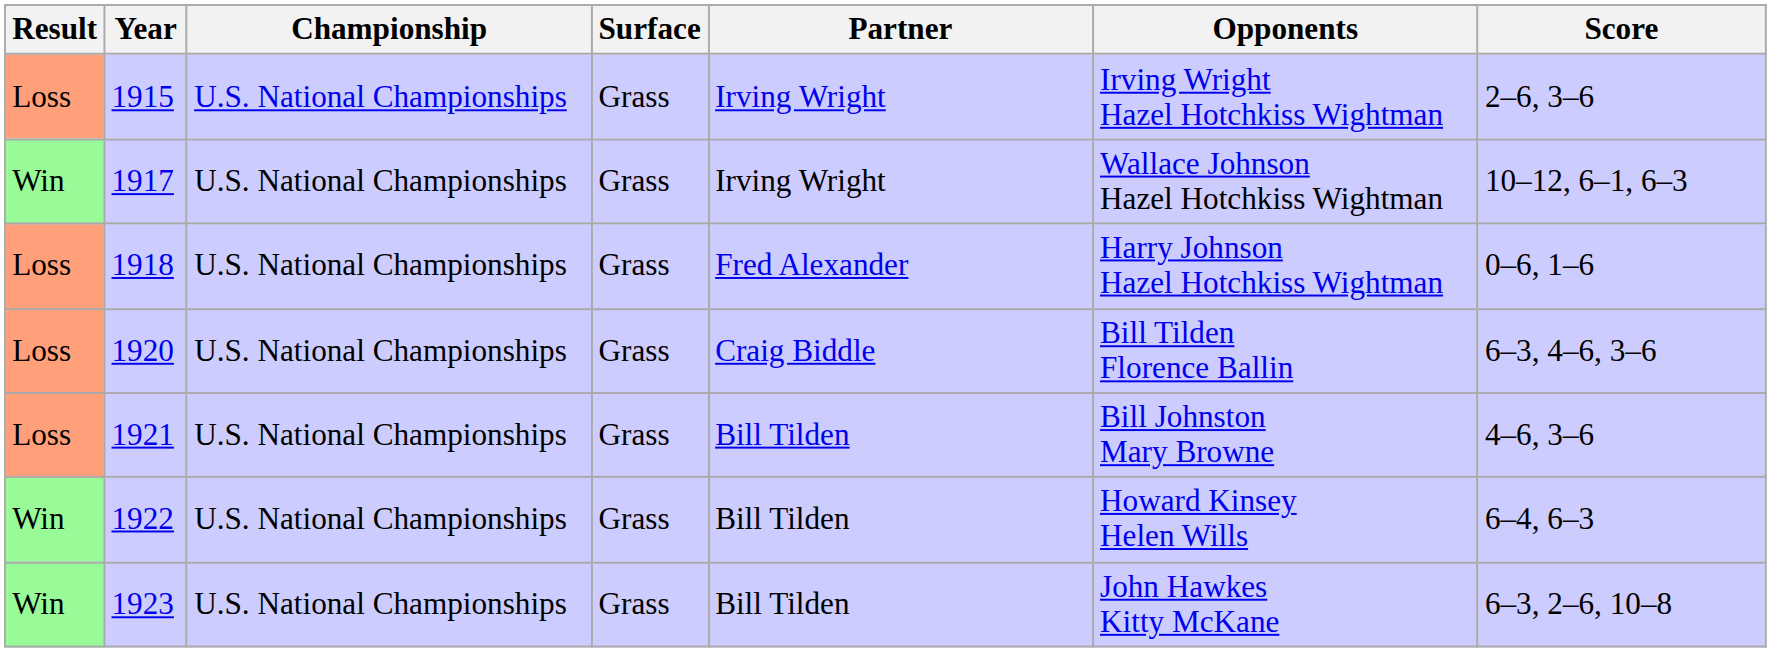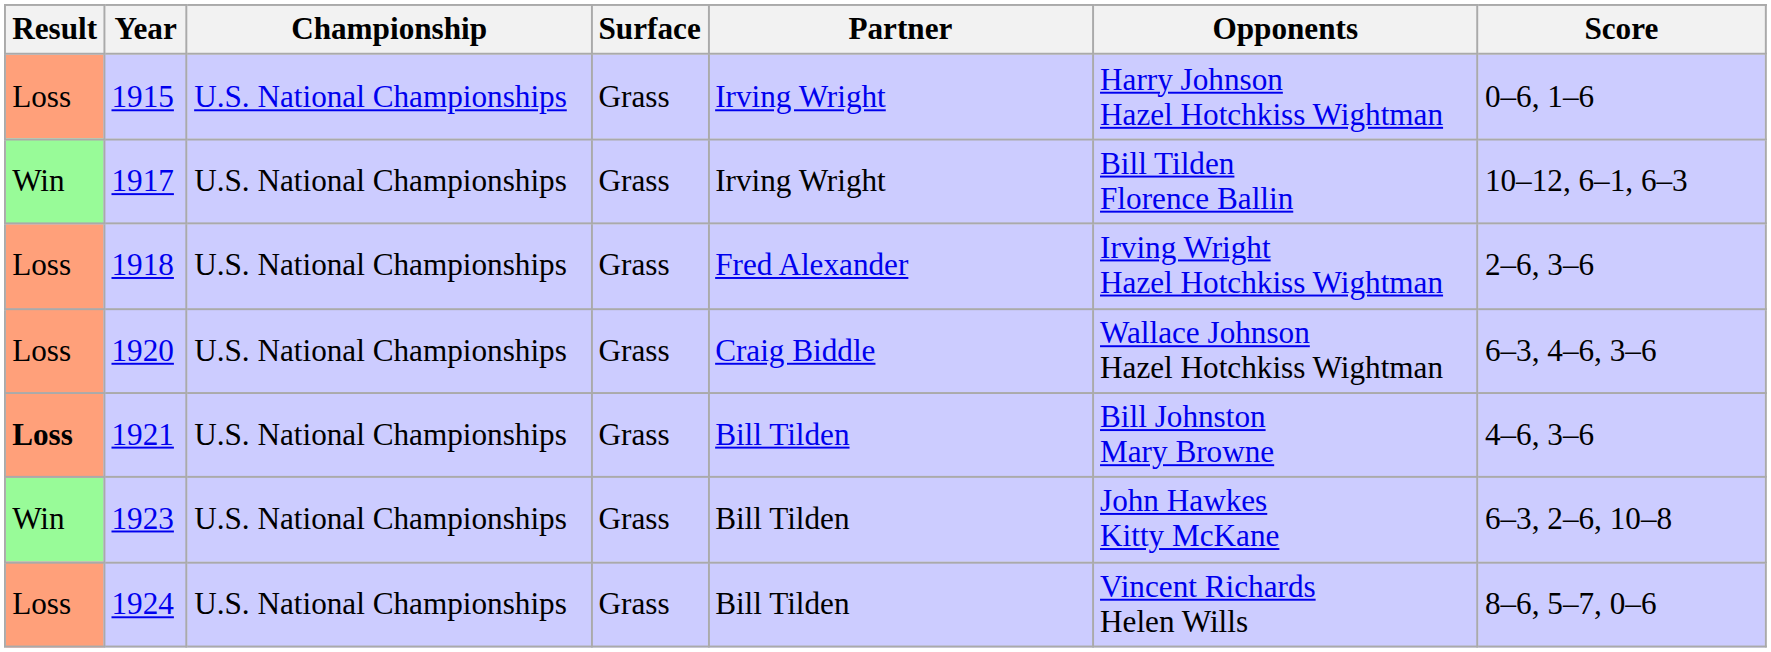 <table class="sortable wikitable">
 <tr>
 <th style="width:40px">Result</th>
 <th style="width:35px">Year</th>
 <th style="width:200px">Championship</th>
 <th style="width:50px">Surface</th>
 <th style="width:190px">Partner</th>
 <th style="width:190px">Opponents</th>
 <th style="width:140px" class="unsortable">Score</th>
 </tr>
 <tr style="background:#ccf;">
 <td style="background:#ffa07a;">Loss</td>
 <td><a href='#'>1915</a></td>
 <td><a href='#'>U.S. National Championships</a></td>
 <td>Grass</td>
 <td> <a href='#'>Irving Wright</a></td>
-<td> <a href='#'>Irving Wright</a><br> <a href='#'>Hazel Hotchkiss Wightman</a></td>
-<td>2–6, 3–6</td>
+<td> <a href='#'>Harry Johnson</a><br> <a href='#'>Hazel Hotchkiss Wightman</a></td>
+<td>0–6, 1–6</td>
 </tr>
 <tr style="background:#ccf;">
 <td style="background:#98fb98;">Win</td>
 <td><a href='#'>1917</a></td>
 <td>U.S. National Championships</td>
 <td>Grass</td>
 <td> Irving Wright</td>
-<td> <a href='#'>Wallace Johnson</a><br> Hazel Hotchkiss Wightman</td>
+<td> <a href='#'>Bill Tilden</a><br> <a href='#'>Florence Ballin</a></td>
 <td>10–12, 6–1, 6–3</td>
 </tr>
 <tr style="background:#ccf;">
 <td style="background:#ffa07a;">Loss</td>
 <td><a href='#'>1918</a></td>
 <td>U.S. National Championships</td>
 <td>Grass</td>
 <td> <a href='#'>Fred Alexander</a></td>
-<td> <a href='#'>Harry Johnson</a><br> <a href='#'>Hazel Hotchkiss Wightman</a></td>
-<td>0–6, 1–6</td>
+<td> <a href='#'>Irving Wright</a><br> <a href='#'>Hazel Hotchkiss Wightman</a></td>
+<td>2–6, 3–6</td>
 </tr>
 <tr style="background:#ccf;">
 <td style="background:#ffa07a;">Loss</td>
 <td><a href='#'>1920</a></td>
 <td>U.S. National Championships</td>
 <td>Grass</td>
 <td> <a href='#'>Craig Biddle</a></td>
-<td> <a href='#'>Bill Tilden</a><br> <a href='#'>Florence Ballin</a></td>
+<td> <a href='#'>Wallace Johnson</a><br> Hazel Hotchkiss Wightman</td>
 <td>6–3, 4–6, 3–6</td>
 </tr>
 <tr style="background:#ccf;">
-<td style="background:#ffa07a;">Loss</td>
+<td style="background:#ffa07a;"><strong>Loss</strong></td>
 <td><a href='#'>1921</a></td>
 <td>U.S. National Championships</td>
 <td>Grass</td>
 <td> <a href='#'>Bill Tilden</a></td>
 <td> <a href='#'>Bill Johnston</a><br> <a href='#'>Mary Browne</a></td>
 <td>4–6, 3–6</td>
-</tr>
-<tr style="background:#ccf;">
-<td style="background:#98fb98;">Win</td>
-<td><a href='#'>1922</a></td>
-<td>U.S. National Championships</td>
-<td>Grass</td>
-<td> Bill Tilden</td>
-<td> <a href='#'>Howard Kinsey</a><br> <a href='#'>Helen Wills</a></td>
-<td>6–4, 6–3</td>
 </tr>
 <tr style="background:#ccf;">
 <td style="background:#98fb98;">Win</td>
 <td><a href='#'>1923</a></td>
 <td>U.S. National Championships</td>
 <td>Grass</td>
 <td> Bill Tilden</td>
 <td> <a href='#'>John Hawkes</a><br> <a href='#'>Kitty McKane</a></td>
 <td>6–3, 2–6, 10–8</td>
 </tr>
+<tr style="background:#ccf;">
+<td style="background:#ffa07a;">Loss</td>
+<td><a href='#'>1924</a></td>
+<td>U.S. National Championships</td>
+<td>Grass</td>
+<td> Bill Tilden</td>
+<td> <a href='#'>Vincent Richards</a><br> Helen Wills</td>
+<td>8–6, 5–7, 0–6</td>
+</tr>
 </table>
